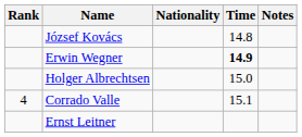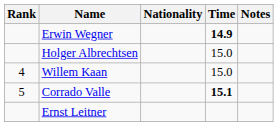 <table class="wikitable sortable" style="text-align:center">
 <tr>
 <th>Rank</th>
 <th>Name</th>
 <th>Nationality</th>
 <th>Time</th>
 <th>Notes</th>
-</tr>
-<tr>
-<td></td>
-<td align=left><a href='#'>József Kovács</a></td>
-<td align=left></td>
-<td>14.8</td>
-<td></td>
 </tr>
 <tr>
 <td></td>
 <td align=left><a href='#'>Erwin Wegner</a></td>
 <td align=left></td>
 <td><strong>14.9</strong></td>
 <td></td>
 </tr>
 <tr>
 <td></td>
 <td align=left><a href='#'>Holger Albrechtsen</a></td>
 <td align=left></td>
 <td>15.0</td>
 <td></td>
 </tr>
 <tr>
 <td>4</td>
+<td align=left><a href='#'>Willem Kaan</a></td>
+<td align=left></td>
+<td>15.0</td>
+<td></td>
+</tr>
+<tr>
+<td>5</td>
 <td align=left><a href='#'>Corrado Valle</a></td>
 <td align=left></td>
-<td>15.1</td>
+<td><strong>15.1</strong></td>
 <td></td>
 </tr>
 <tr>
 <td></td>
 <td align=left><a href='#'>Ernst Leitner</a></td>
 <td align=left></td>
 <td></td>
 <td></td>
 </tr>
 </table>
